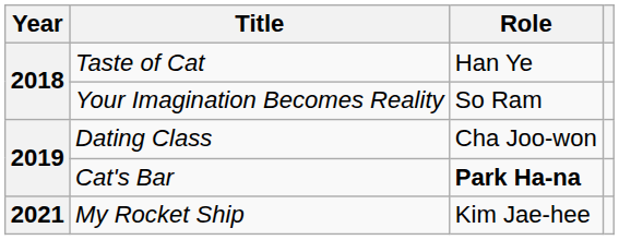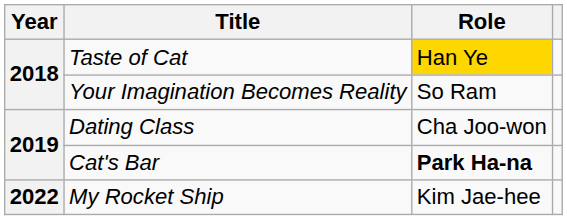 <table class="wikitable plainrowheaders sortable">
 <tr>
 <th scope="col">Year</th>
 <th scope="col">Title</th>
 <th scope="col">Role</th>
 <th scope="col" class="unsortable"></th>
 </tr>
 <tr>
 <th scope="row" rowspan="2">2018</th>
 <td><em>Taste of Cat</em></td>
-<td>Han Ye</td>
+<td style="background: gold;">Han Ye</td>
 <td style="text-align:center"></td>
 </tr>
 <tr>
 <td><em>Your Imagination Becomes Reality</em></td>
 <td>So Ram</td>
 <td style="text-align:center"></td>
 </tr>
 <tr>
 <th scope="row" rowspan="2">2019</th>
 <td><em>Dating Class</em></td>
 <td>Cha Joo-won</td>
 <td style="text-align:center"></td>
 </tr>
 <tr>
 <td><em>Cat's Bar</em></td>
 <td><strong>Park Ha-na</strong></td>
 <td style="text-align:center"></td>
 </tr>
 <tr>
-<th scope="row">2021</th>
+<th scope="row">2022</th>
 <td><em>My Rocket Ship</em></td>
 <td>Kim Jae-hee</td>
 <td style="text-align:center"></td>
 </tr>
 </table>
